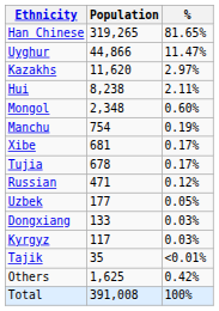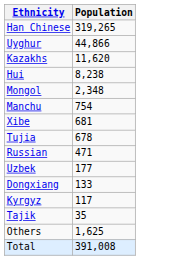 <table class="wikitable">
 <tr style="background:#eee;">
 <th><a href='#'>Ethnicity</a></th>
 <th>Population</th>
-<th style="width:4em;">%</th>
 </tr>
 <tr>
 <td style="text-align:left;"><a href='#'>Han Chinese</a></td>
 <td>319,265</td>
-<td>81.65%</td>
 </tr>
 <tr>
 <td style="text-align:left;"><a href='#'>Uyghur</a></td>
 <td>44,866</td>
-<td>11.47%</td>
 </tr>
 <tr>
 <td style="text-align:left;"><a href='#'>Kazakhs</a></td>
 <td>11,620</td>
-<td>2.97%</td>
 </tr>
 <tr>
 <td style="text-align:left;"><a href='#'>Hui</a></td>
 <td>8,238</td>
-<td>2.11%</td>
 </tr>
 <tr>
 <td style="text-align:left;"><a href='#'>Mongol</a></td>
 <td>2,348</td>
-<td>0.60%</td>
 </tr>
 <tr>
 <td style="text-align:left;"><a href='#'>Manchu</a></td>
 <td>754</td>
-<td>0.19%</td>
 </tr>
 <tr>
 <td style="text-align:left;"><a href='#'>Xibe</a></td>
 <td>681</td>
-<td>0.17%</td>
 </tr>
 <tr>
 <td style="text-align:left;"><a href='#'>Tujia</a></td>
 <td>678</td>
-<td>0.17%</td>
 </tr>
 <tr>
 <td style="text-align:left;"><a href='#'>Russian</a></td>
 <td>471</td>
-<td>0.12%</td>
 </tr>
 <tr>
 <td style="text-align:left;"><a href='#'>Uzbek</a></td>
 <td>177</td>
-<td>0.05%</td>
 </tr>
 <tr>
 <td style="text-align:left;"><a href='#'>Dongxiang</a></td>
 <td>133</td>
-<td>0.03%</td>
 </tr>
 <tr>
 <td style="text-align:left;"><a href='#'>Kyrgyz</a></td>
 <td>117</td>
-<td>0.03%</td>
 </tr>
 <tr>
 <td style="text-align:left;"><a href='#'>Tajik</a></td>
 <td>35</td>
-<td><0.01%</td>
 </tr>
 <tr>
 <td style="text-align:left;">Others</td>
 <td>1,625</td>
-<td>0.42%</td>
 </tr>
 <tr style="background:#DEF">
 <td style="text-align:left;">Total</td>
 <td>391,008</td>
-<td>100%</td>
 </tr>
 </table>
